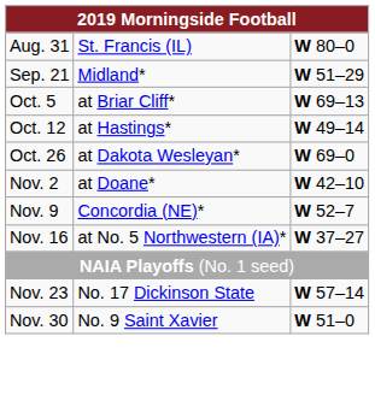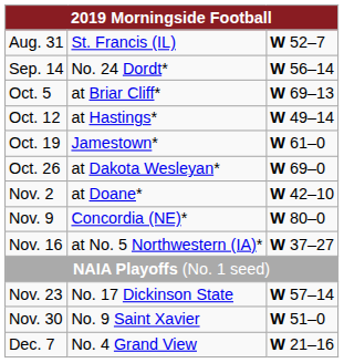 <table class="wikitable collapsible collapsed" style="font-size:85%">
 <tr>
 <th style="background:#891c22; color:white" colspan=3>2019 Morningside Football</th>
 </tr>
 <tr>
 <td>Aug. 31</td>
 <td><a href='#'>St. Francis (IL)</a></td>
-<td><strong>W</strong> 80–0</td>
+<td><strong>W</strong> 52–7</td>
 </tr>
 <tr>
-<td>Sep. 21</td>
-<td><a href='#'>Midland</a>*</td>
-<td><strong>W</strong> 51–29</td>
+<td>Sep. 14</td>
+<td>No. 24 <a href='#'>Dordt</a>*</td>
+<td><strong>W</strong> 56–14</td>
 </tr>
 <tr>
 <td>Oct. 5</td>
 <td>at <a href='#'>Briar Cliff</a>*</td>
 <td><strong>W</strong> 69–13</td>
 </tr>
 <tr>
 <td>Oct. 12</td>
 <td>at <a href='#'>Hastings</a>*</td>
 <td><strong>W</strong> 49–14</td>
+</tr>
+<tr>
+<td>Oct. 19</td>
+<td><a href='#'>Jamestown</a>*</td>
+<td><strong>W</strong> 61–0</td>
 </tr>
 <tr>
 <td>Oct. 26</td>
 <td>at <a href='#'>Dakota Wesleyan</a>*</td>
 <td><strong>W</strong> 69–0</td>
 </tr>
 <tr>
 <td>Nov. 2</td>
 <td>at <a href='#'>Doane</a>*</td>
 <td><strong>W</strong> 42–10</td>
 </tr>
 <tr>
 <td>Nov. 9</td>
 <td><a href='#'>Concordia (NE)</a>*</td>
-<td><strong>W</strong> 52–7</td>
+<td><strong>W</strong> 80–0</td>
 </tr>
 <tr>
 <td>Nov. 16</td>
 <td>at No. 5 <a href='#'>Northwestern (IA)</a>*</td>
 <td><strong>W</strong> 37–27</td>
 </tr>
 <tr>
 <td colspan=3 style="text-align:center; background:#aaaaaa; color:white"><strong>NAIA Playoffs</strong> (No. 1 seed)</td>
 </tr>
 <tr>
 <td>Nov. 23</td>
 <td>No. 17 <a href='#'>Dickinson State</a></td>
 <td><strong>W</strong> 57–14</td>
 </tr>
 <tr>
 <td>Nov. 30</td>
 <td>No. 9 <a href='#'>Saint Xavier</a></td>
 <td><strong>W</strong> 51–0</td>
 </tr>
+<tr>
+<td>Dec. 7</td>
+<td>No. 4 <a href='#'>Grand View</a></td>
+<td><strong>W</strong> 21–16</td>
+</tr>
 </table>
